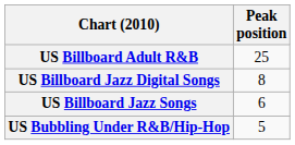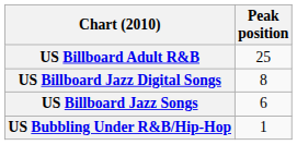 <table class="wikitable sortable plainrowheaders" style="text-align:center">
 <tr>
 <th scope="col">Chart (2010)</th>
 <th scope="col">Peak<br>position</th>
 </tr>
 <tr>
 <th scope="row">US <a href='#'>Billboard Adult R&B</a></th>
 <td>25</td>
 </tr>
 <tr>
 <th scope="row">US <a href='#'>Billboard Jazz Digital Songs</a></th>
 <td>8</td>
 </tr>
 <tr>
 <th scope="row">US <a href='#'>Billboard Jazz Songs</a></th>
 <td>6</td>
 </tr>
 <tr>
 <th scope="row">US <a href='#'>Bubbling Under R&B/Hip-Hop</a></th>
-<td>5</td>
+<td>1</td>
 </tr>
 </table>
